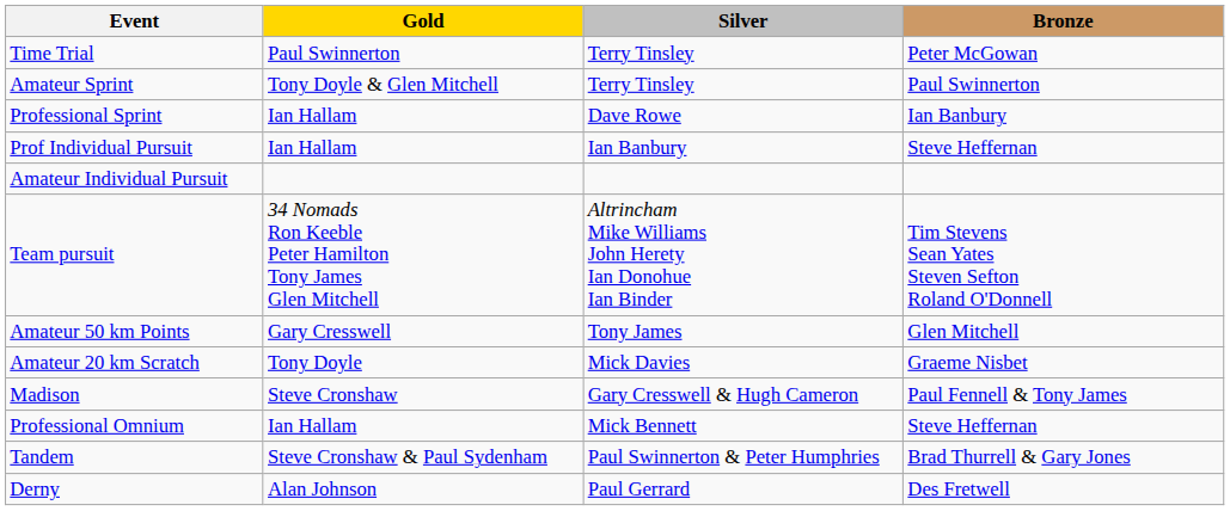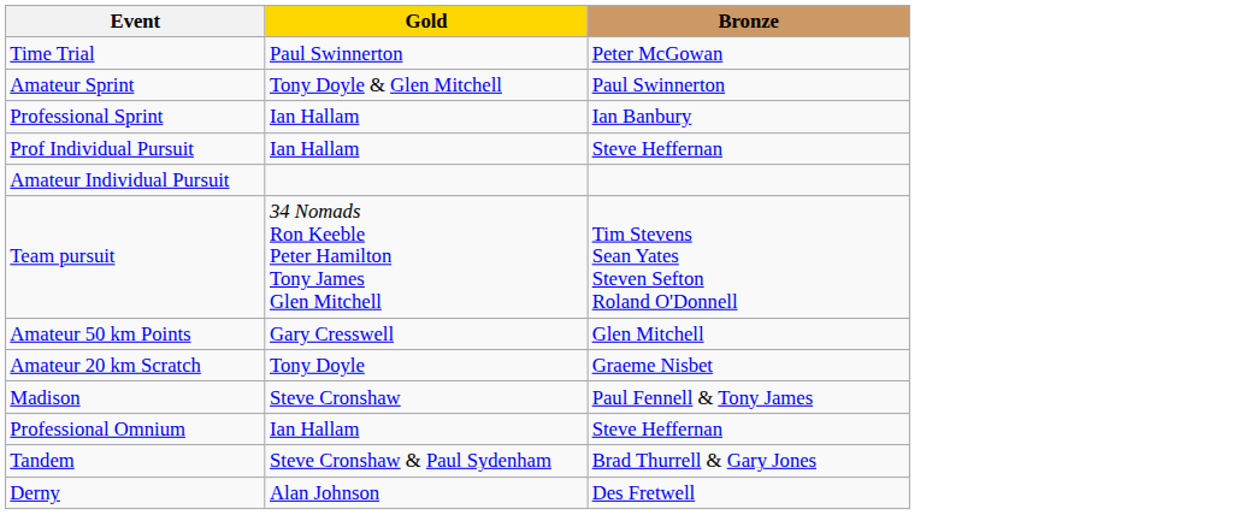 <table class="wikitable" style="font-size: 100%">
 <tr>
 <th width=200>Event</th>
 <th width=250 style="background-color: gold;">Gold</th>
-<th width=250 style="background-color: silver;">Silver</th>
 <th width=250 style="background-color: #cc9966;">Bronze</th>
 </tr>
 <tr>
 <td><a href='#'>Time Trial</a></td>
 <td><a href='#'>Paul Swinnerton</a></td>
-<td><a href='#'>Terry Tinsley</a></td>
 <td><a href='#'>Peter McGowan</a></td>
 </tr>
 <tr>
 <td><a href='#'>Amateur Sprint</a></td>
 <td><a href='#'>Tony Doyle</a> & <a href='#'>Glen Mitchell</a></td>
-<td><a href='#'>Terry Tinsley</a></td>
 <td><a href='#'>Paul Swinnerton</a></td>
 </tr>
 <tr>
 <td><a href='#'>Professional Sprint</a></td>
 <td><a href='#'>Ian Hallam</a></td>
-<td><a href='#'>Dave Rowe</a></td>
 <td><a href='#'>Ian Banbury</a></td>
 </tr>
 <tr>
 <td><a href='#'>Prof Individual Pursuit</a></td>
 <td><a href='#'>Ian Hallam</a></td>
-<td><a href='#'>Ian Banbury</a></td>
 <td><a href='#'>Steve Heffernan</a></td>
 </tr>
 <tr>
 <td><a href='#'>Amateur Individual Pursuit</a></td>
 <td></td>
 <td></td>
-<td></td>
 </tr>
 <tr>
 <td><a href='#'>Team pursuit</a></td>
 <td><em>34 Nomads</em><br><a href='#'>Ron Keeble</a><br> <a href='#'>Peter Hamilton</a><br> <a href='#'>Tony James</a><br> <a href='#'>Glen Mitchell</a></td>
-<td><em>Altrincham</em><br><a href='#'>Mike Williams</a><br> <a href='#'>John Herety</a><br><a href='#'>Ian Donohue</a><br> <a href='#'>Ian Binder</a></td>
 <td><br><a href='#'>Tim Stevens</a><br> <a href='#'>Sean Yates</a><br> <a href='#'>Steven Sefton</a><br> <a href='#'>Roland O'Donnell</a></td>
 </tr>
 <tr>
 <td><a href='#'>Amateur 50 km Points</a></td>
 <td><a href='#'>Gary Cresswell</a></td>
-<td><a href='#'>Tony James</a></td>
 <td><a href='#'>Glen Mitchell</a></td>
 </tr>
 <tr>
 <td><a href='#'>Amateur 20 km Scratch</a></td>
 <td><a href='#'>Tony Doyle</a></td>
-<td><a href='#'>Mick Davies</a></td>
 <td><a href='#'>Graeme Nisbet</a></td>
 </tr>
 <tr>
 <td><a href='#'>Madison</a></td>
 <td><a href='#'>Steve Cronshaw</a></td>
-<td><a href='#'>Gary Cresswell</a> & <a href='#'>Hugh Cameron</a></td>
 <td><a href='#'>Paul Fennell</a> & <a href='#'>Tony James</a></td>
 </tr>
 <tr>
 <td><a href='#'>Professional Omnium</a></td>
 <td><a href='#'>Ian Hallam</a></td>
-<td><a href='#'>Mick Bennett</a></td>
 <td><a href='#'>Steve Heffernan</a></td>
 </tr>
 <tr>
 <td><a href='#'>Tandem</a></td>
 <td><a href='#'>Steve Cronshaw</a> & <a href='#'>Paul Sydenham</a></td>
-<td><a href='#'>Paul Swinnerton</a> & <a href='#'>Peter Humphries</a></td>
 <td><a href='#'>Brad Thurrell</a> & <a href='#'>Gary Jones</a></td>
 </tr>
 <tr>
 <td><a href='#'>Derny</a></td>
 <td><a href='#'>Alan Johnson</a></td>
-<td><a href='#'>Paul Gerrard</a></td>
 <td><a href='#'>Des Fretwell</a></td>
 </tr>
 </table>
